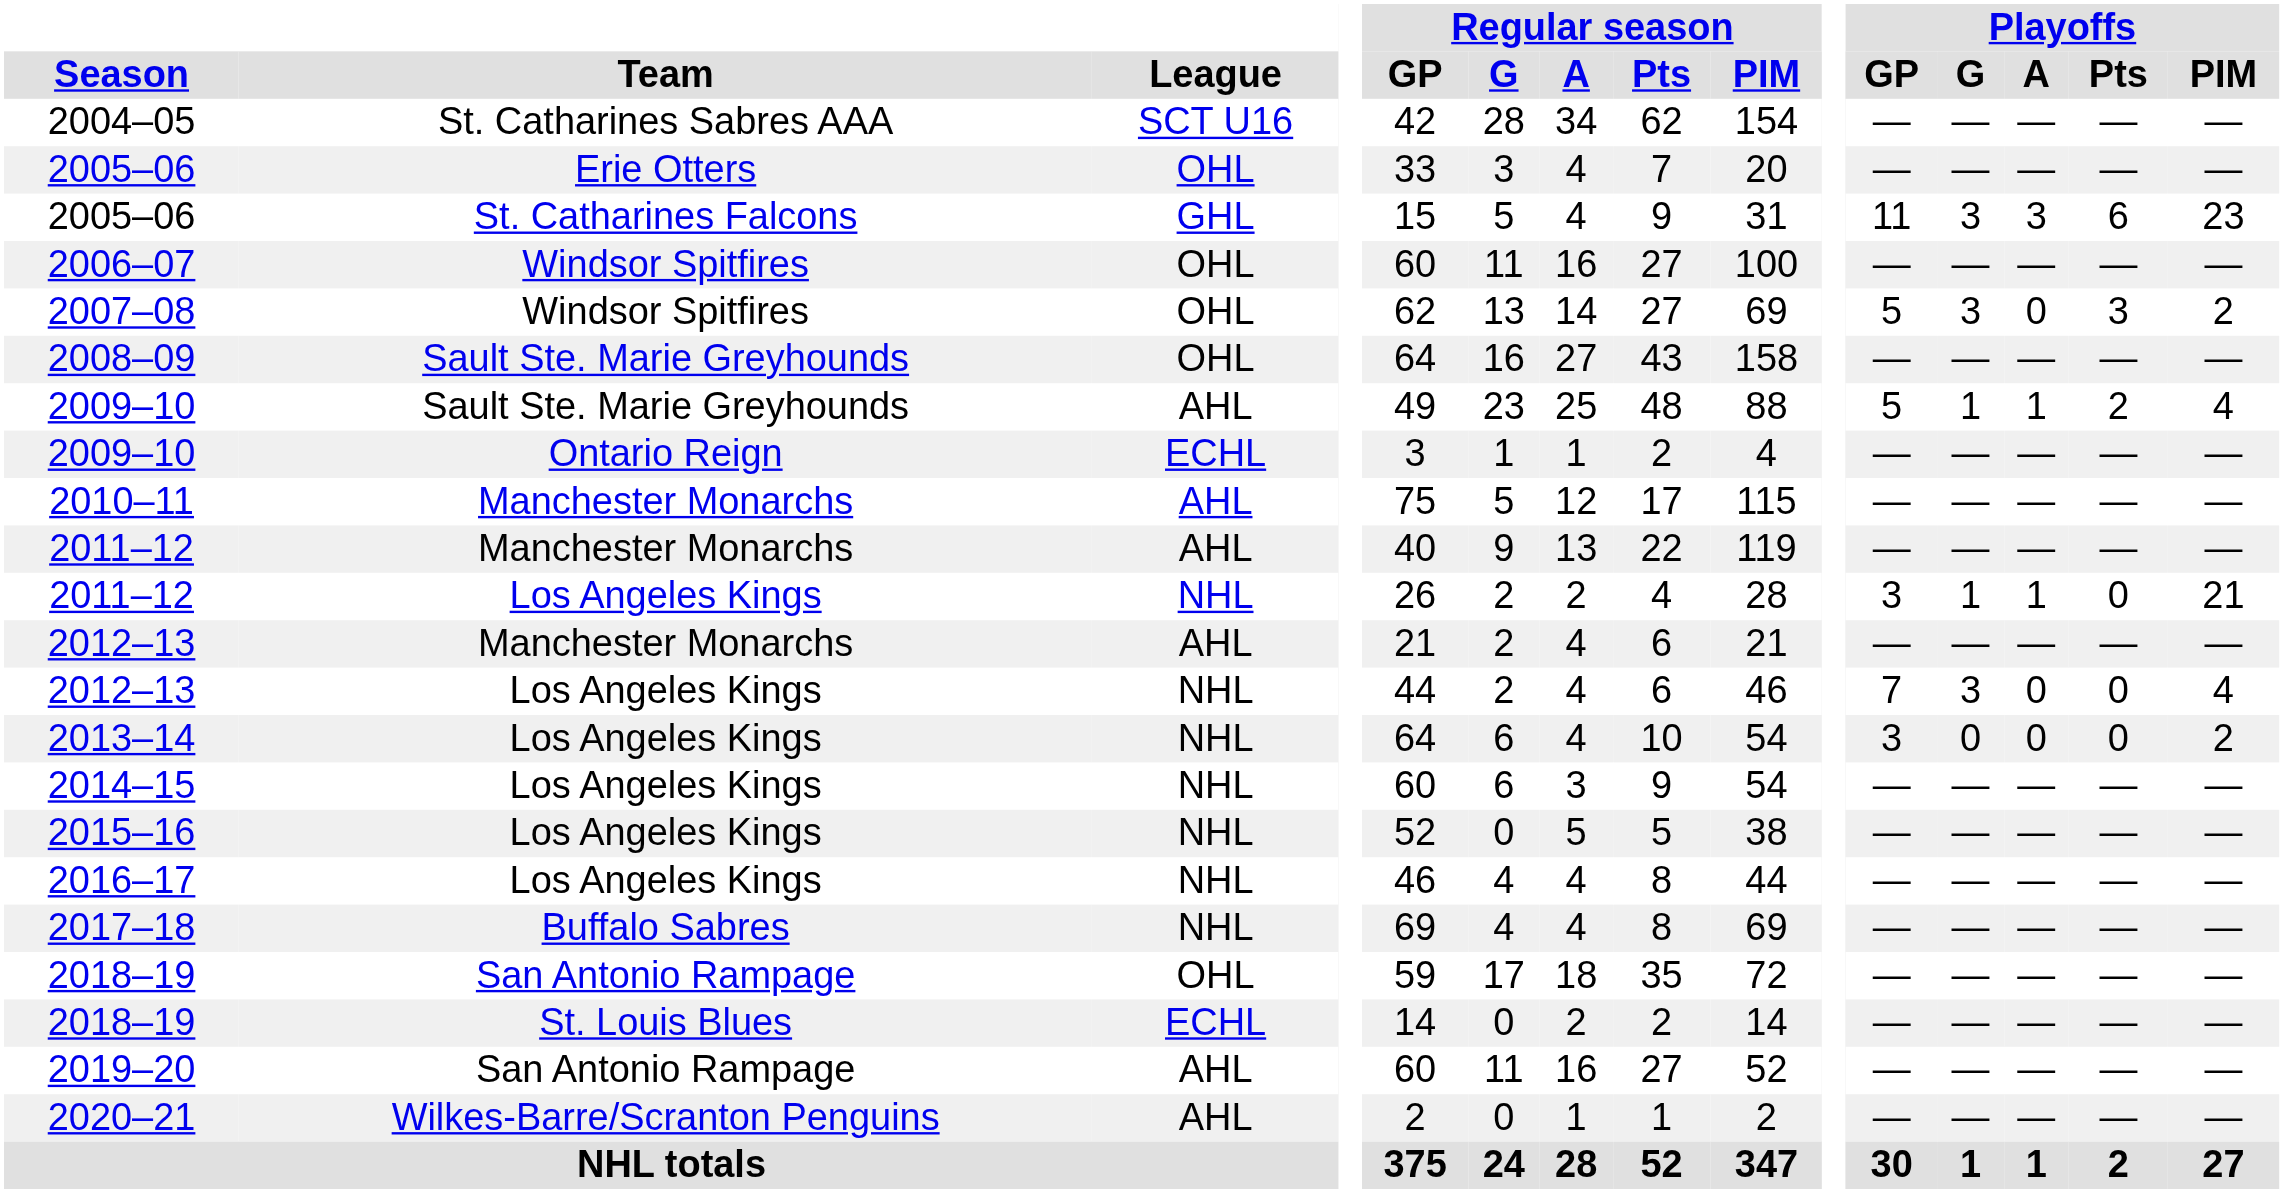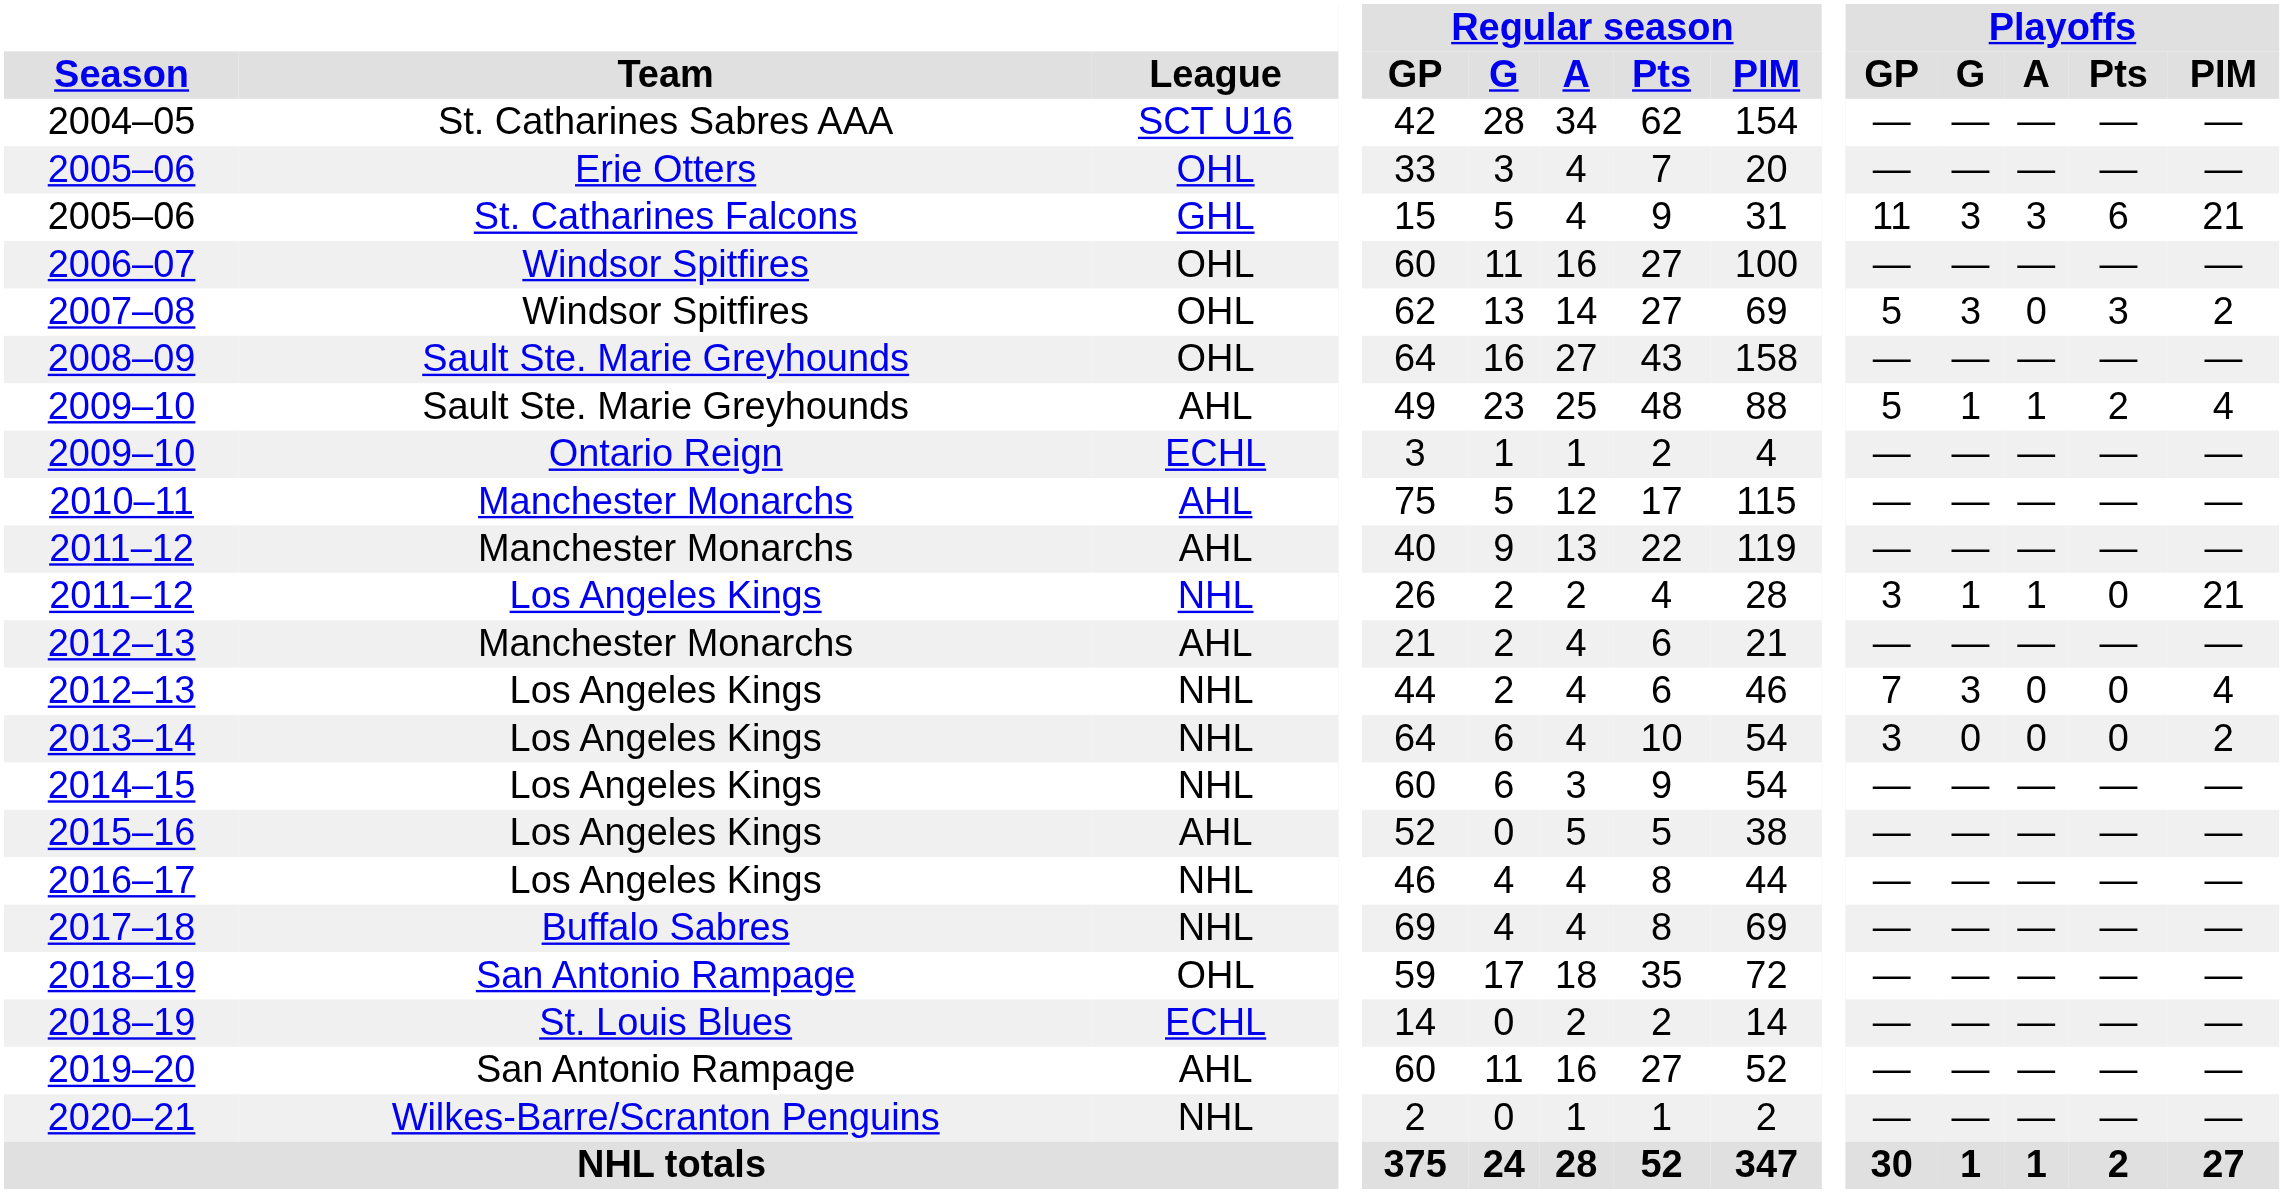 <table border="0" cellpadding="1" cellspacing="0" style="text-align:center; width:60em;">
 <tr bgcolor="#e0e0e0">
 <th colspan="3" bgcolor="#ffffff"> </th>
 <th rowspan="99" bgcolor="#ffffff"> </th>
 <th colspan="5"><a href='#'>Regular season</a></th>
 <th rowspan="99" bgcolor="#ffffff"> </th>
 <th colspan="5"><a href='#'>Playoffs</a></th>
 </tr>
 <tr bgcolor="#e0e0e0">
 <th><a href='#'>Season</a></th>
 <th>Team</th>
 <th>League</th>
 <th>GP</th>
 <th><a href='#'>G</a></th>
 <th><a href='#'>A</a></th>
 <th><a href='#'>Pts</a></th>
 <th><a href='#'>PIM</a></th>
 <th>GP</th>
 <th>G</th>
 <th>A</th>
 <th>Pts</th>
 <th>PIM</th>
 </tr>
 <tr>
 <td>2004–05</td>
 <td>St. Catharines Sabres AAA</td>
 <td><a href='#'>SCT U16</a></td>
 <td>42</td>
 <td>28</td>
 <td>34</td>
 <td>62</td>
 <td>154</td>
 <td>—</td>
 <td>—</td>
 <td>—</td>
 <td>—</td>
 <td>—</td>
 </tr>
 <tr bgcolor="#f0f0f0">
 <td><a href='#'>2005–06</a></td>
 <td><a href='#'>Erie Otters</a></td>
 <td><a href='#'>OHL</a></td>
 <td>33</td>
 <td>3</td>
 <td>4</td>
 <td>7</td>
 <td>20</td>
 <td>—</td>
 <td>—</td>
 <td>—</td>
 <td>—</td>
 <td>—</td>
 </tr>
 <tr>
 <td>2005–06</td>
 <td><a href='#'>St. Catharines Falcons</a></td>
 <td><a href='#'>GHL</a></td>
 <td>15</td>
 <td>5</td>
 <td>4</td>
 <td>9</td>
 <td>31</td>
 <td>11</td>
 <td>3</td>
 <td>3</td>
 <td>6</td>
-<td>23</td>
+<td>21</td>
 </tr>
 <tr bgcolor="#f0f0f0">
 <td><a href='#'>2006–07</a></td>
 <td><a href='#'>Windsor Spitfires</a></td>
 <td>OHL</td>
 <td>60</td>
 <td>11</td>
 <td>16</td>
 <td>27</td>
 <td>100</td>
 <td>—</td>
 <td>—</td>
 <td>—</td>
 <td>—</td>
 <td>—</td>
 </tr>
 <tr>
 <td><a href='#'>2007–08</a></td>
 <td>Windsor Spitfires</td>
 <td>OHL</td>
 <td>62</td>
 <td>13</td>
 <td>14</td>
 <td>27</td>
 <td>69</td>
 <td>5</td>
 <td>3</td>
 <td>0</td>
 <td>3</td>
 <td>2</td>
 </tr>
 <tr bgcolor="#f0f0f0">
 <td><a href='#'>2008–09</a></td>
 <td><a href='#'>Sault Ste. Marie Greyhounds</a></td>
 <td>OHL</td>
 <td>64</td>
 <td>16</td>
 <td>27</td>
 <td>43</td>
 <td>158</td>
 <td>—</td>
 <td>—</td>
 <td>—</td>
 <td>—</td>
 <td>—</td>
 </tr>
 <tr>
 <td><a href='#'>2009–10</a></td>
 <td>Sault Ste. Marie Greyhounds</td>
 <td>AHL</td>
 <td>49</td>
 <td>23</td>
 <td>25</td>
 <td>48</td>
 <td>88</td>
 <td>5</td>
 <td>1</td>
 <td>1</td>
 <td>2</td>
 <td>4</td>
 </tr>
 <tr bgcolor="#f0f0f0">
 <td><a href='#'>2009–10</a></td>
 <td><a href='#'>Ontario Reign</a></td>
 <td><a href='#'>ECHL</a></td>
 <td>3</td>
 <td>1</td>
 <td>1</td>
 <td>2</td>
 <td>4</td>
 <td>—</td>
 <td>—</td>
 <td>—</td>
 <td>—</td>
 <td>—</td>
 </tr>
 <tr>
 <td><a href='#'>2010–11</a></td>
 <td><a href='#'>Manchester Monarchs</a></td>
 <td><a href='#'>AHL</a></td>
 <td>75</td>
 <td>5</td>
 <td>12</td>
 <td>17</td>
 <td>115</td>
 <td>—</td>
 <td>—</td>
 <td>—</td>
 <td>—</td>
 <td>—</td>
 </tr>
 <tr bgcolor="#f0f0f0">
 <td><a href='#'>2011–12</a></td>
 <td>Manchester Monarchs</td>
 <td>AHL</td>
 <td>40</td>
 <td>9</td>
 <td>13</td>
 <td>22</td>
 <td>119</td>
 <td>—</td>
 <td>—</td>
 <td>—</td>
 <td>—</td>
 <td>—</td>
 </tr>
 <tr>
 <td><a href='#'>2011–12</a></td>
 <td><a href='#'>Los Angeles Kings</a></td>
 <td><a href='#'>NHL</a></td>
 <td>26</td>
 <td>2</td>
 <td>2</td>
 <td>4</td>
 <td>28</td>
 <td>3</td>
 <td>1</td>
 <td>1</td>
 <td>0</td>
 <td>21</td>
 </tr>
 <tr bgcolor="#f0f0f0">
 <td><a href='#'>2012–13</a></td>
 <td>Manchester Monarchs</td>
 <td>AHL</td>
 <td>21</td>
 <td>2</td>
 <td>4</td>
 <td>6</td>
 <td>21</td>
 <td>—</td>
 <td>—</td>
 <td>—</td>
 <td>—</td>
 <td>—</td>
 </tr>
 <tr>
 <td><a href='#'>2012–13</a></td>
 <td>Los Angeles Kings</td>
 <td>NHL</td>
 <td>44</td>
 <td>2</td>
 <td>4</td>
 <td>6</td>
 <td>46</td>
 <td>7</td>
 <td>3</td>
 <td>0</td>
 <td>0</td>
 <td>4</td>
 </tr>
 <tr bgcolor="#f0f0f0">
 <td><a href='#'>2013–14</a></td>
 <td>Los Angeles Kings</td>
 <td>NHL</td>
 <td>64</td>
 <td>6</td>
 <td>4</td>
 <td>10</td>
 <td>54</td>
 <td>3</td>
 <td>0</td>
 <td>0</td>
 <td>0</td>
 <td>2</td>
 </tr>
 <tr>
 <td><a href='#'>2014–15</a></td>
 <td>Los Angeles Kings</td>
 <td>NHL</td>
 <td>60</td>
 <td>6</td>
 <td>3</td>
 <td>9</td>
 <td>54</td>
 <td>—</td>
 <td>—</td>
 <td>—</td>
 <td>—</td>
 <td>—</td>
 </tr>
 <tr bgcolor="#f0f0f0">
 <td><a href='#'>2015–16</a></td>
 <td>Los Angeles Kings</td>
-<td>NHL</td>
+<td>AHL</td>
 <td>52</td>
 <td>0</td>
 <td>5</td>
 <td>5</td>
 <td>38</td>
 <td>—</td>
 <td>—</td>
 <td>—</td>
 <td>—</td>
 <td>—</td>
 </tr>
 <tr>
 <td><a href='#'>2016–17</a></td>
 <td>Los Angeles Kings</td>
 <td>NHL</td>
 <td>46</td>
 <td>4</td>
 <td>4</td>
 <td>8</td>
 <td>44</td>
 <td>—</td>
 <td>—</td>
 <td>—</td>
 <td>—</td>
 <td>—</td>
 </tr>
 <tr bgcolor="#f0f0f0">
 <td><a href='#'>2017–18</a></td>
 <td><a href='#'>Buffalo Sabres</a></td>
 <td>NHL</td>
 <td>69</td>
 <td>4</td>
 <td>4</td>
 <td>8</td>
 <td>69</td>
 <td>—</td>
 <td>—</td>
 <td>—</td>
 <td>—</td>
 <td>—</td>
 </tr>
 <tr>
 <td><a href='#'>2018–19</a></td>
 <td><a href='#'>San Antonio Rampage</a></td>
 <td>OHL</td>
 <td>59</td>
 <td>17</td>
 <td>18</td>
 <td>35</td>
 <td>72</td>
 <td>—</td>
 <td>—</td>
 <td>—</td>
 <td>—</td>
 <td>—</td>
 </tr>
 <tr bgcolor="#f0f0f0">
 <td><a href='#'>2018–19</a></td>
 <td><a href='#'>St. Louis Blues</a></td>
 <td><a href='#'>ECHL</a></td>
 <td>14</td>
 <td>0</td>
 <td>2</td>
 <td>2</td>
 <td>14</td>
 <td>—</td>
 <td>—</td>
 <td>—</td>
 <td>—</td>
 <td>—</td>
 </tr>
 <tr>
 <td><a href='#'>2019–20</a></td>
 <td>San Antonio Rampage</td>
 <td>AHL</td>
 <td>60</td>
 <td>11</td>
 <td>16</td>
 <td>27</td>
 <td>52</td>
 <td>—</td>
 <td>—</td>
 <td>—</td>
 <td>—</td>
 <td>—</td>
 </tr>
 <tr bgcolor="#f0f0f0">
 <td><a href='#'>2020–21</a></td>
 <td><a href='#'>Wilkes-Barre/Scranton Penguins</a></td>
-<td>AHL</td>
+<td>NHL</td>
 <td>2</td>
 <td>0</td>
 <td>1</td>
 <td>1</td>
 <td>2</td>
 <td>—</td>
 <td>—</td>
 <td>—</td>
 <td>—</td>
 <td>—</td>
 </tr>
 <tr bgcolor="#e0e0e0">
 <th colspan="3">NHL totals</th>
 <th>375</th>
 <th>24</th>
 <th>28</th>
 <th>52</th>
 <th>347</th>
 <th>30</th>
 <th>1</th>
 <th>1</th>
 <th>2</th>
 <th>27</th>
 </tr>
 </table>
